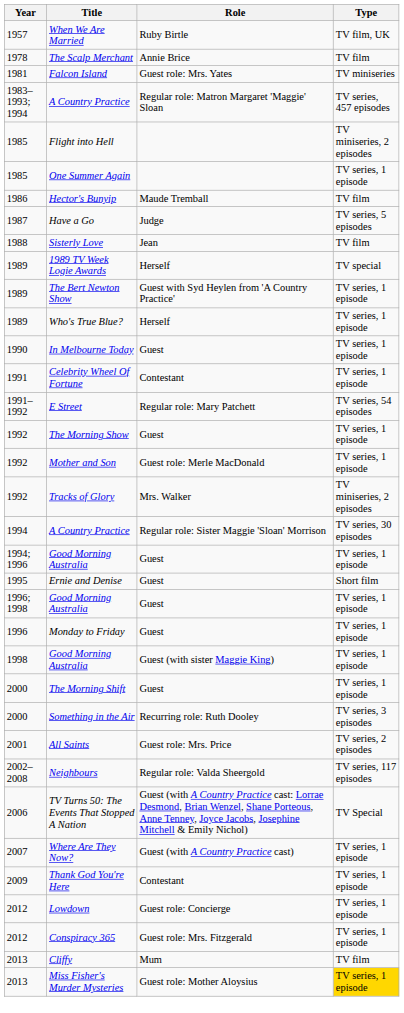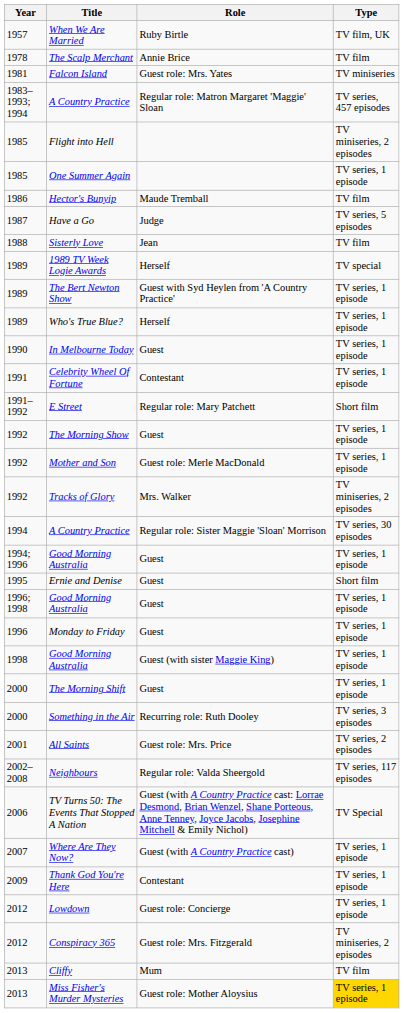 <table class="wikitable">
 <tr>
 <th>Year</th>
 <th>Title</th>
 <th>Role</th>
 <th>Type</th>
 </tr>
 <tr>
 <td>1957</td>
 <td><em><a href='#'>When We Are Married</a></em></td>
 <td>Ruby Birtle</td>
 <td>TV film, UK</td>
 </tr>
 <tr>
 <td>1978</td>
 <td><em><a href='#'>The Scalp Merchant</a></em></td>
 <td>Annie Brice</td>
 <td>TV film</td>
 </tr>
 <tr>
 <td>1981</td>
 <td><em><a href='#'>Falcon Island</a></em></td>
 <td>Guest role: Mrs. Yates</td>
 <td>TV miniseries</td>
 </tr>
 <tr>
 <td>1983–1993; 1994</td>
 <td><em><a href='#'>A Country Practice</a></em></td>
 <td>Regular role: Matron Margaret 'Maggie' Sloan</td>
 <td>TV series, 457 episodes</td>
 </tr>
 <tr>
 <td>1985</td>
 <td><em>Flight into Hell</em></td>
 <td></td>
 <td>TV miniseries, 2 episodes</td>
 </tr>
 <tr>
 <td>1985</td>
 <td><em><a href='#'>One Summer Again</a></em></td>
 <td></td>
 <td>TV series, 1 episode</td>
 </tr>
 <tr>
 <td>1986</td>
 <td><em><a href='#'>Hector's Bunyip</a></em></td>
 <td>Maude Tremball</td>
 <td>TV film</td>
 </tr>
 <tr>
 <td>1987</td>
 <td><em>Have a Go</em></td>
 <td>Judge</td>
 <td>TV series, 5 episodes</td>
 </tr>
 <tr>
 <td>1988</td>
 <td><em><a href='#'>Sisterly Love</a></em></td>
 <td>Jean</td>
 <td>TV film</td>
 </tr>
 <tr>
 <td>1989</td>
 <td><em><a href='#'>1989 TV Week Logie Awards</a></em></td>
 <td>Herself</td>
 <td>TV special</td>
 </tr>
 <tr>
 <td>1989</td>
 <td><em><a href='#'>The Bert Newton Show</a></em></td>
 <td>Guest with Syd Heylen from 'A Country Practice'</td>
 <td>TV series, 1 episode</td>
 </tr>
 <tr>
 <td>1989</td>
 <td><em>Who's True Blue?</em></td>
 <td>Herself</td>
 <td>TV series, 1 episode</td>
 </tr>
 <tr>
 <td>1990</td>
 <td><em><a href='#'>In Melbourne Today</a></em></td>
 <td>Guest</td>
 <td>TV series, 1 episode</td>
 </tr>
 <tr>
 <td>1991</td>
 <td><em><a href='#'>Celebrity Wheel Of Fortune</a></em></td>
 <td>Contestant</td>
 <td>TV series, 1 episode</td>
 </tr>
 <tr>
 <td>1991–1992</td>
 <td><em><a href='#'>E Street</a></em></td>
 <td>Regular role: Mary Patchett</td>
-<td>TV series, 54 episodes</td>
+<td>Short film</td>
 </tr>
 <tr>
 <td>1992</td>
 <td><em><a href='#'>The Morning Show</a></em></td>
 <td>Guest</td>
 <td>TV series, 1 episode</td>
 </tr>
 <tr>
 <td>1992</td>
 <td><em><a href='#'>Mother and Son</a></em></td>
 <td>Guest role: Merle MacDonald</td>
 <td>TV series, 1 episode</td>
 </tr>
 <tr>
 <td>1992</td>
 <td><em><a href='#'>Tracks of Glory</a></em></td>
 <td>Mrs. Walker</td>
 <td>TV miniseries, 2 episodes</td>
 </tr>
 <tr>
 <td>1994</td>
 <td><em><a href='#'>A Country Practice</a></em></td>
 <td>Regular role: Sister Maggie 'Sloan' Morrison</td>
 <td>TV series, 30 episodes</td>
 </tr>
 <tr>
 <td>1994; 1996</td>
 <td><em><a href='#'>Good Morning Australia</a></em></td>
 <td>Guest</td>
 <td>TV series, 1 episode</td>
 </tr>
 <tr>
 <td>1995</td>
 <td><em>Ernie and Denise</em></td>
 <td>Guest</td>
 <td>Short film</td>
 </tr>
 <tr>
 <td>1996; 1998</td>
 <td><em><a href='#'>Good Morning Australia</a></em></td>
 <td>Guest</td>
 <td>TV series, 1 episode</td>
 </tr>
 <tr>
 <td>1996</td>
 <td><em>Monday to Friday</em></td>
 <td>Guest</td>
 <td>TV series, 1 episode</td>
 </tr>
 <tr>
 <td>1998</td>
 <td><em><a href='#'>Good Morning Australia</a></em></td>
 <td>Guest (with sister <a href='#'>Maggie King</a>)</td>
 <td>TV series, 1 episode</td>
 </tr>
 <tr>
 <td>2000</td>
 <td><em><a href='#'>The Morning Shift</a></em></td>
 <td>Guest</td>
 <td>TV series, 1 episode</td>
 </tr>
 <tr>
 <td>2000</td>
 <td><em><a href='#'>Something in the Air</a></em></td>
 <td>Recurring role: Ruth Dooley</td>
 <td>TV series, 3 episodes</td>
 </tr>
 <tr>
 <td>2001</td>
 <td><em><a href='#'>All Saints</a></em></td>
 <td>Guest role: Mrs. Price</td>
 <td>TV series, 2 episodes</td>
 </tr>
 <tr>
 <td>2002–2008</td>
 <td><em><a href='#'>Neighbours</a></em></td>
 <td>Regular role: Valda Sheergold</td>
 <td>TV series, 117 episodes</td>
 </tr>
 <tr>
 <td>2006</td>
 <td><em>TV Turns 50: The Events That Stopped A Nation</em></td>
 <td>Guest (with <em><a href='#'>A Country Practice</a></em> cast: <a href='#'>Lorrae Desmond</a>, <a href='#'>Brian Wenzel</a>, <a href='#'>Shane Porteous</a>, <a href='#'>Anne Tenney</a>, <a href='#'>Joyce Jacobs</a>, <a href='#'>Josephine Mitchell</a> & Emily Nichol)</td>
 <td>TV Special</td>
 </tr>
 <tr>
 <td>2007</td>
 <td><em><a href='#'>Where Are They Now?</a></em></td>
 <td>Guest (with <em><a href='#'>A Country Practice</a></em> cast)</td>
 <td>TV series, 1 episode</td>
 </tr>
 <tr>
 <td>2009</td>
 <td><em><a href='#'>Thank God You're Here</a></em></td>
 <td>Contestant</td>
 <td>TV series, 1 episode</td>
 </tr>
 <tr>
 <td>2012</td>
 <td><em><a href='#'>Lowdown</a></em></td>
 <td>Guest role: Concierge</td>
 <td>TV series, 1 episode</td>
 </tr>
 <tr>
 <td>2012</td>
 <td><em><a href='#'>Conspiracy 365</a></em></td>
 <td>Guest role: Mrs. Fitzgerald</td>
-<td>TV series, 1 episode</td>
+<td>TV miniseries, 2 episodes</td>
 </tr>
 <tr>
 <td>2013</td>
 <td><em><a href='#'>Cliffy</a></em></td>
 <td>Mum</td>
 <td>TV film</td>
 </tr>
 <tr>
 <td>2013</td>
 <td><em><a href='#'>Miss Fisher's Murder Mysteries</a></em></td>
 <td>Guest role: Mother Aloysius</td>
 <td style="background: gold;">TV series, 1 episode</td>
 </tr>
 </table>
